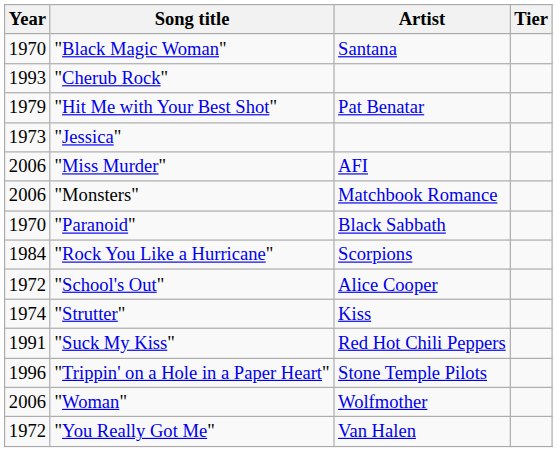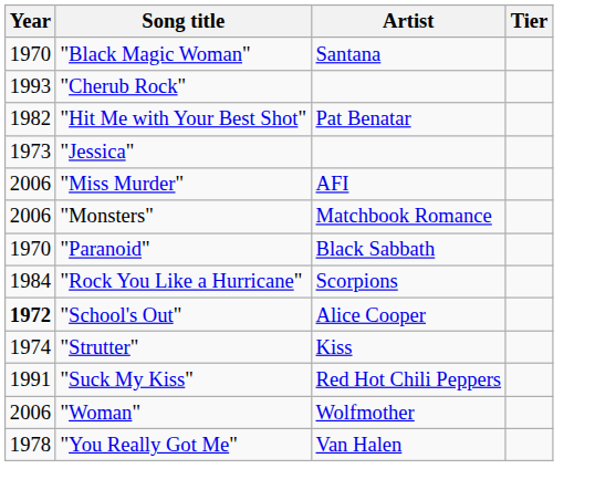 <table class="wikitable sortable">
 <tr>
 <th>Year</th>
 <th>Song title</th>
 <th>Artist</th>
 <th>Tier</th>
 </tr>
 <tr>
 <td>1970</td>
 <td>"<a href='#'>Black Magic Woman</a>"</td>
 <td><a href='#'>Santana</a></td>
 <td></td>
 </tr>
 <tr>
 <td>1993</td>
 <td>"<a href='#'>Cherub Rock</a>"</td>
 <td></td>
 <td></td>
 </tr>
 <tr>
-<td>1979</td>
+<td>1982</td>
 <td>"<a href='#'>Hit Me with Your Best Shot</a>"</td>
 <td><a href='#'>Pat Benatar</a></td>
 <td></td>
 </tr>
 <tr>
 <td>1973</td>
 <td>"<a href='#'>Jessica</a>"</td>
 <td></td>
 <td></td>
 </tr>
 <tr>
 <td>2006</td>
 <td>"<a href='#'>Miss Murder</a>"</td>
 <td><a href='#'>AFI</a></td>
 <td></td>
 </tr>
 <tr>
 <td>2006</td>
 <td>"Monsters"</td>
 <td><a href='#'>Matchbook Romance</a></td>
 <td></td>
 </tr>
 <tr>
 <td>1970</td>
 <td>"<a href='#'>Paranoid</a>"</td>
 <td><a href='#'>Black Sabbath</a></td>
 <td></td>
 </tr>
 <tr>
 <td>1984</td>
 <td>"<a href='#'>Rock You Like a Hurricane</a>"</td>
 <td><a href='#'>Scorpions</a></td>
 <td></td>
 </tr>
 <tr>
-<td>1972</td>
+<td><strong>1972</strong></td>
 <td>"<a href='#'>School's Out</a>"</td>
 <td><a href='#'>Alice Cooper</a></td>
 <td></td>
 </tr>
 <tr>
 <td>1974</td>
 <td>"<a href='#'>Strutter</a>"</td>
 <td><a href='#'>Kiss</a></td>
 <td></td>
 </tr>
 <tr>
 <td>1991</td>
 <td>"<a href='#'>Suck My Kiss</a>"</td>
 <td><a href='#'>Red Hot Chili Peppers</a></td>
 <td></td>
 </tr>
 <tr>
-<td>1996</td>
-<td>"<a href='#'>Trippin' on a Hole in a Paper Heart</a>"</td>
-<td><a href='#'>Stone Temple Pilots</a></td>
-<td></td>
-</tr>
-<tr>
 <td>2006</td>
 <td>"<a href='#'>Woman</a>"</td>
 <td><a href='#'>Wolfmother</a></td>
 <td></td>
 </tr>
 <tr>
-<td>1972</td>
+<td>1978</td>
 <td>"<a href='#'>You Really Got Me</a>"</td>
 <td><a href='#'>Van Halen</a></td>
 <td></td>
 </tr>
 </table>
